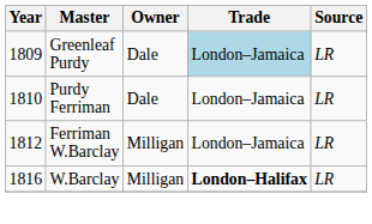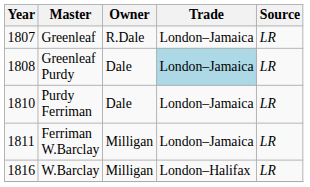 <table class=" wikitable">
 <tr>
 <th>Year</th>
 <th>Master</th>
 <th>Owner</th>
 <th>Trade</th>
 <th>Source</th>
 </tr>
 <tr>
-<td>1809</td>
+<td>1807</td>
+<td>Greenleaf</td>
+<td>R.Dale</td>
+<td>London–Jamaica</td>
+<td><em>LR</em></td>
+</tr>
+<tr>
+<td>1808</td>
 <td>Greenleaf<br>Purdy</td>
 <td>Dale</td>
 <td style="background: lightblue;">London–Jamaica</td>
 <td><em>LR</em></td>
 </tr>
 <tr>
 <td>1810</td>
 <td>Purdy<br>Ferriman</td>
 <td>Dale</td>
 <td>London–Jamaica</td>
 <td><em>LR</em></td>
 </tr>
 <tr>
-<td>1812</td>
+<td>1811</td>
 <td>Ferriman<br>W.Barclay</td>
 <td>Milligan</td>
 <td>London–Jamaica</td>
 <td><em>LR</em></td>
 </tr>
 <tr>
 <td>1816</td>
 <td>W.Barclay</td>
 <td>Milligan</td>
-<td><strong>London–Halifax</strong></td>
+<td>London–Halifax</td>
 <td><em>LR</em></td>
 </tr>
 <tr>
 </tr>
 </table>
